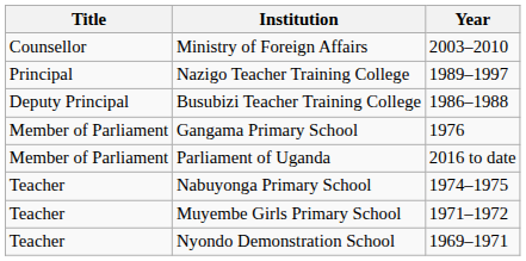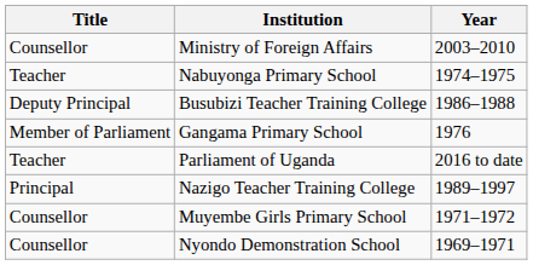 <table class="wikitable">
 <tr>
 <th>Title</th>
 <th>Institution</th>
 <th>Year</th>
 </tr>
 <tr>
 <td>Counsellor</td>
 <td>Ministry of Foreign Affairs</td>
 <td>2003–2010</td>
 </tr>
 <tr>
-<td>Principal</td>
-<td>Nazigo Teacher Training College</td>
-<td>1989–1997</td>
+<td>Teacher</td>
+<td>Nabuyonga Primary School</td>
+<td>1974–1975</td>
 </tr>
 <tr>
 <td>Deputy Principal</td>
 <td>Busubizi Teacher Training College</td>
 <td>1986–1988</td>
 </tr>
 <tr>
 <td>Member of Parliament</td>
 <td>Gangama Primary School</td>
 <td>1976</td>
 </tr>
 <tr>
-<td>Member of Parliament</td>
+<td>Teacher</td>
 <td>Parliament of Uganda</td>
 <td>2016 to date</td>
 </tr>
 <tr>
-<td>Teacher</td>
-<td>Nabuyonga Primary School</td>
-<td>1974–1975</td>
+<td>Principal</td>
+<td>Nazigo Teacher Training College</td>
+<td>1989–1997</td>
 </tr>
 <tr>
-<td>Teacher</td>
+<td>Counsellor</td>
 <td>Muyembe Girls Primary School</td>
 <td>1971–1972</td>
 </tr>
 <tr>
-<td>Teacher</td>
+<td>Counsellor</td>
 <td>Nyondo Demonstration School</td>
 <td>1969–1971</td>
 </tr>
 </table>
